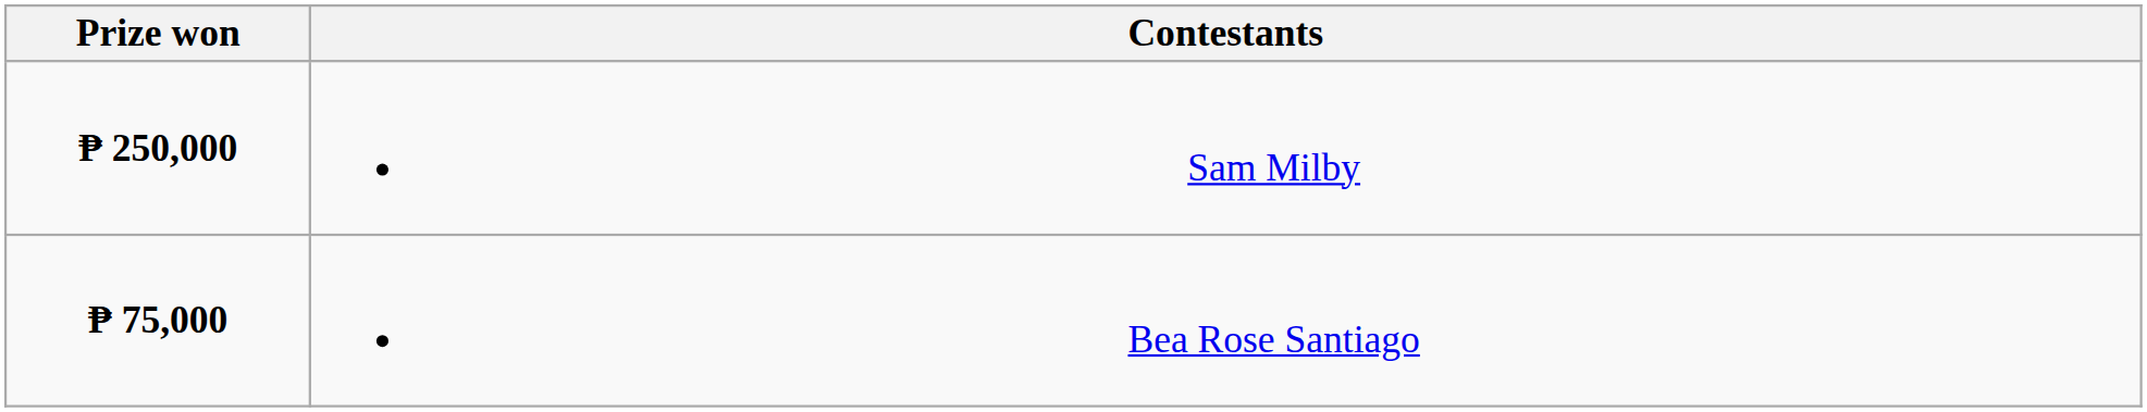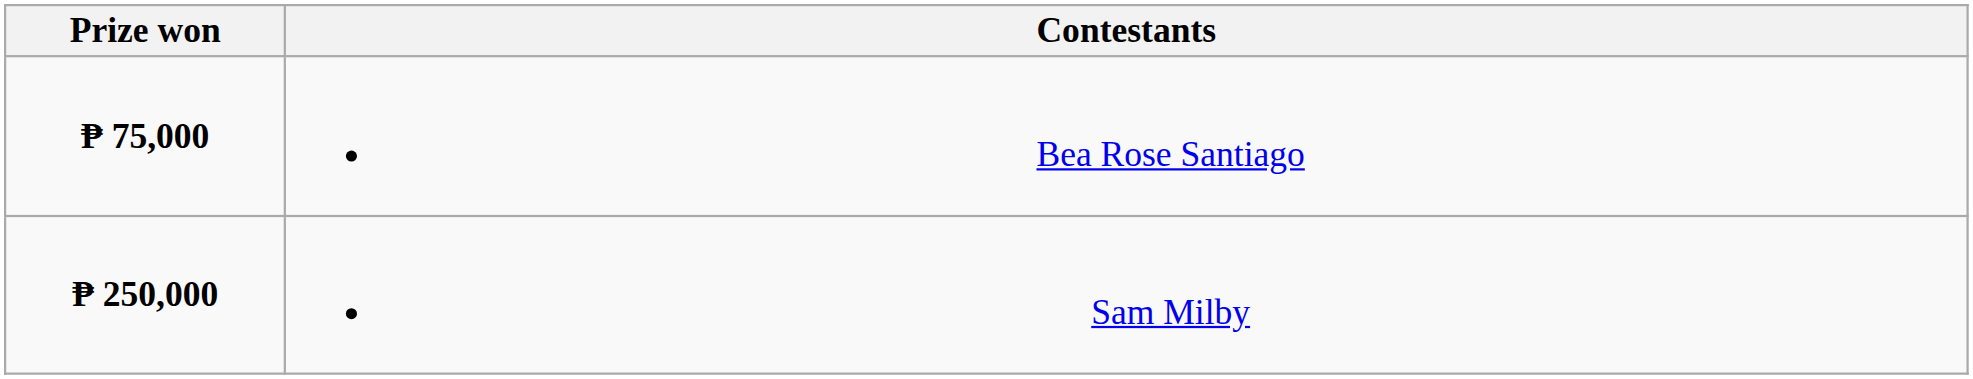 <table class="wikitable" style="text-align:center; line-height:16px; font-size:100%;" width="70%">
 <tr>
 <th width="10%">Prize won</th>
 <th width="60%">Contestants</th>
 </tr>
 <tr>
+<td><strong>₱ 75,000</strong></td>
+<td valign="top"><br><ul><li><a href='#'>Bea Rose Santiago</a></li></ul></td>
+</tr>
+<tr>
 <td><strong>₱ 250,000</strong></td>
 <td valign="top"><br><ul><li><a href='#'>Sam Milby</a></li></ul></td>
 </tr>
-<tr>
-<td><strong>₱ 75,000</strong></td>
-<td valign="top"><br><ul><li><a href='#'>Bea Rose Santiago</a></li></ul></td>
-</tr>
 </table>
